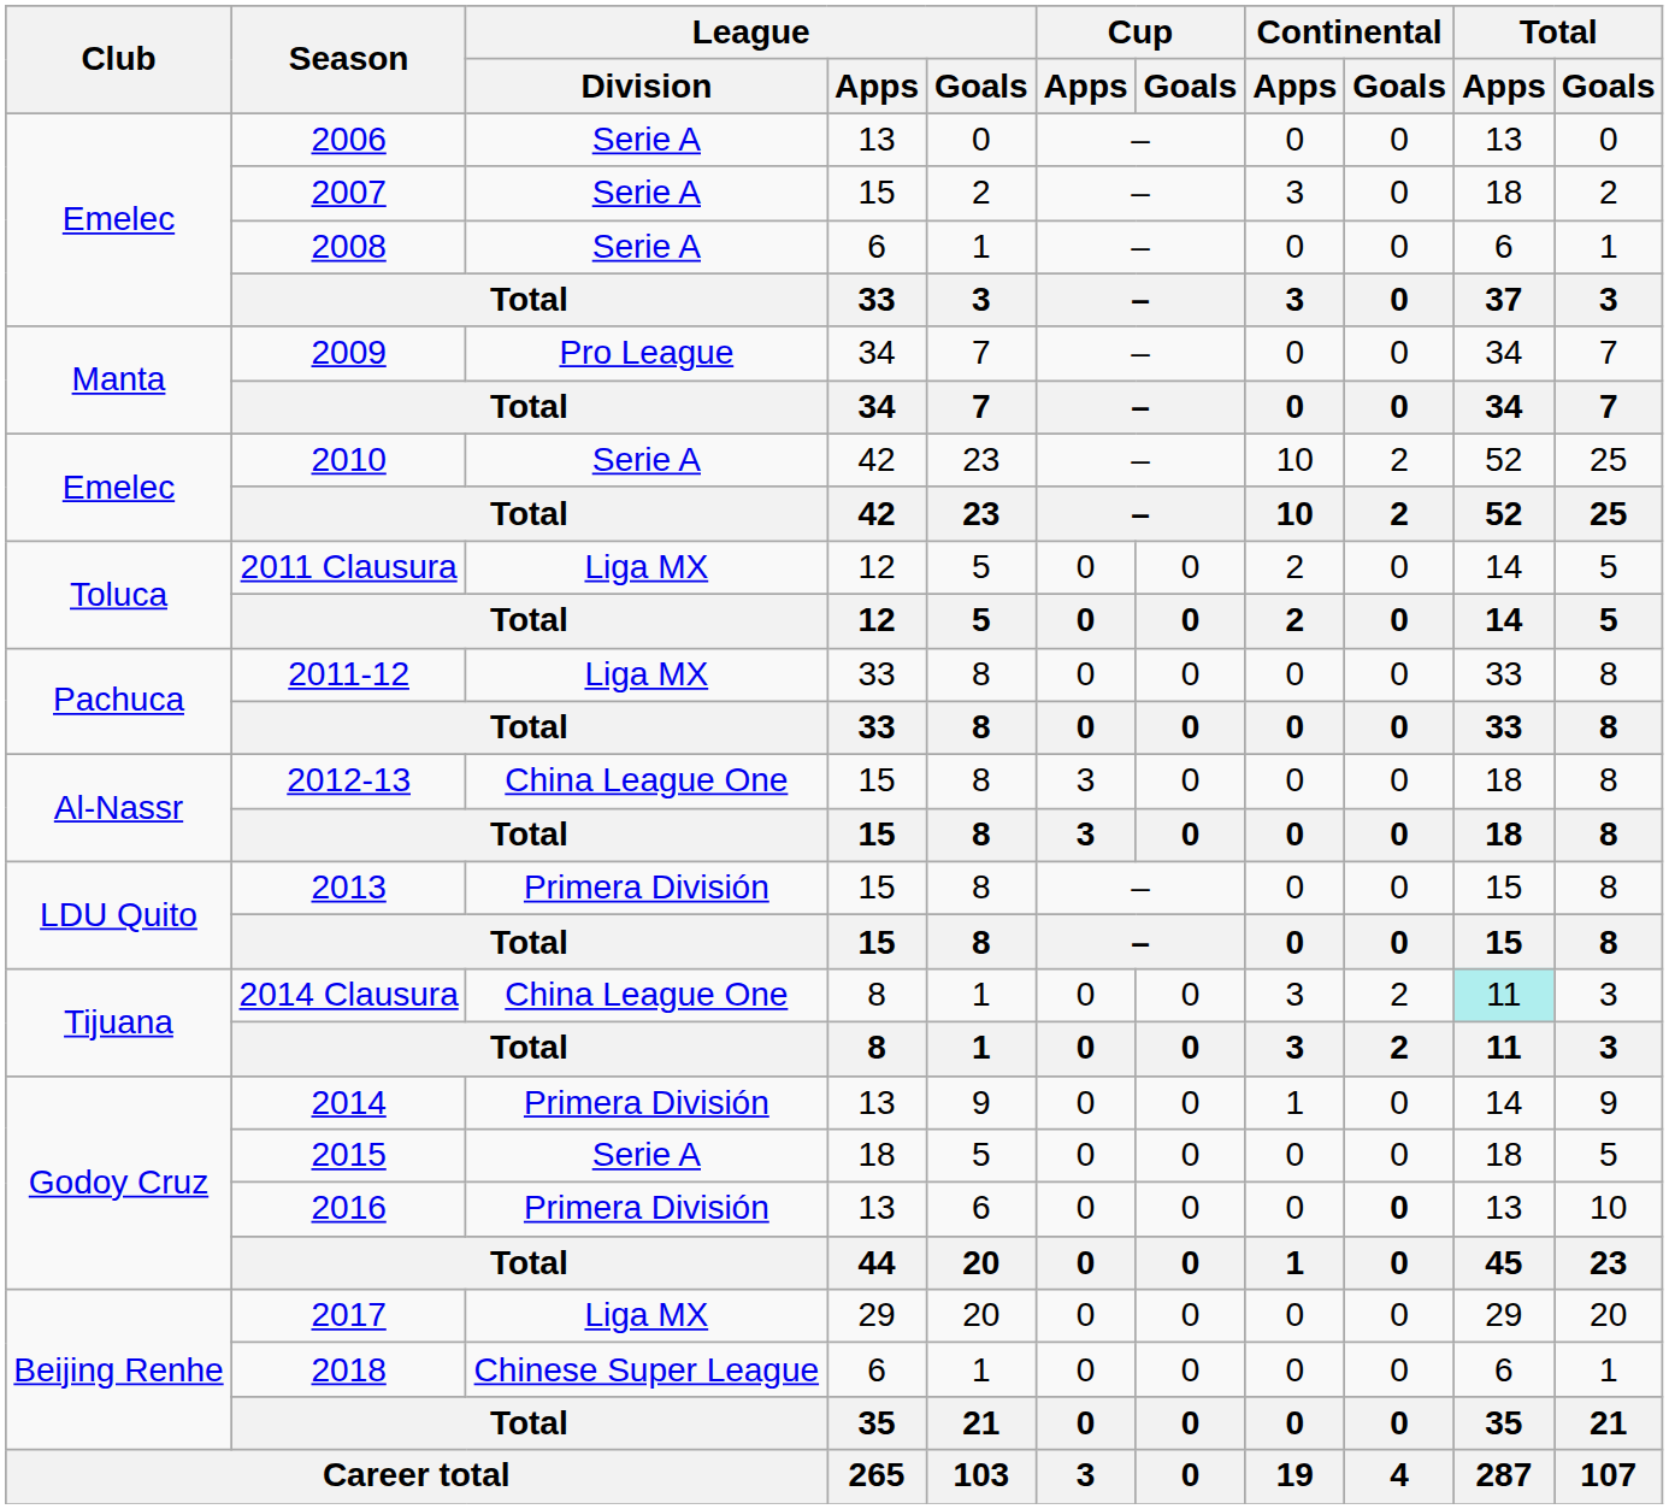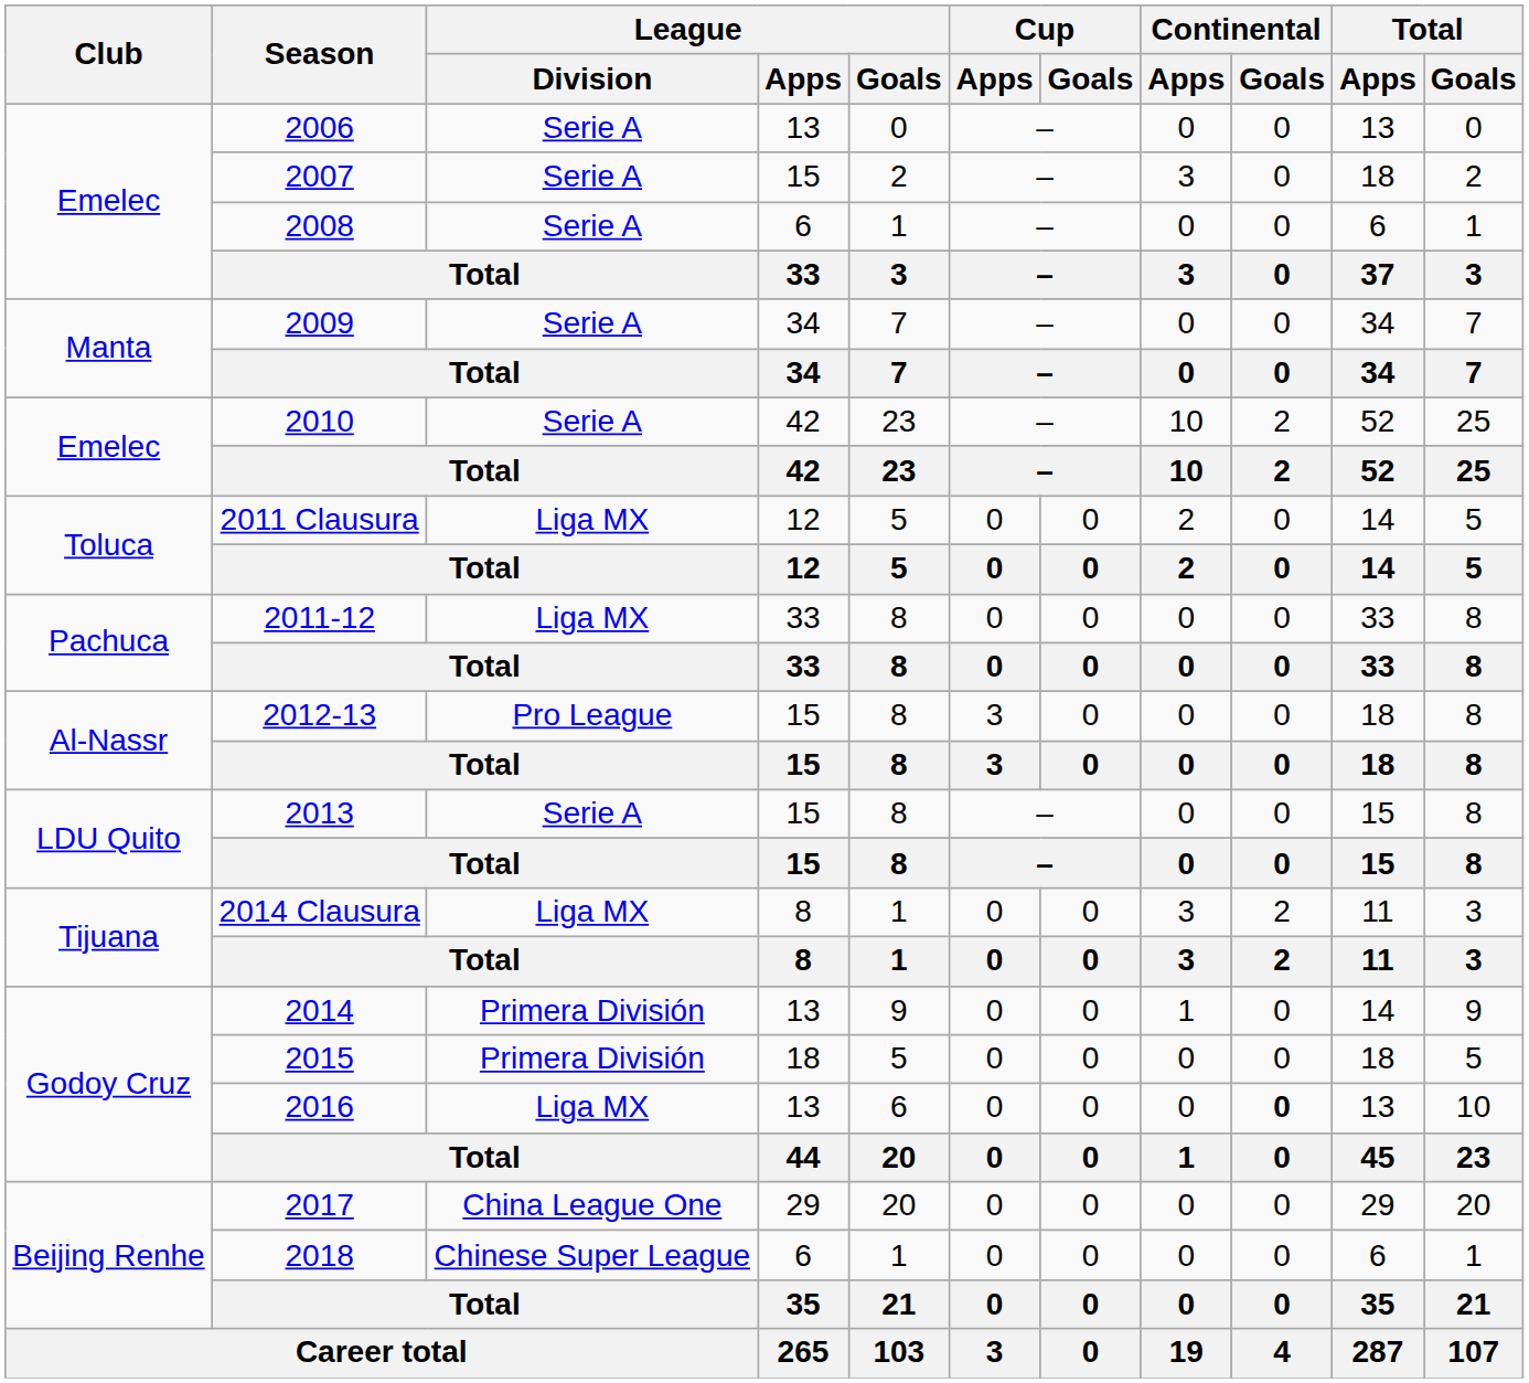 <table class="wikitable" style="text-align: center;">
 <tr>
 <th rowspan="2">Club</th>
 <th rowspan="2">Season</th>
 <th colspan="3">League</th>
 <th colspan="2">Cup</th>
 <th colspan="2">Continental</th>
 <th colspan="2">Total</th>
 </tr>
 <tr>
 <th>Division</th>
 <th>Apps</th>
 <th>Goals</th>
 <th>Apps</th>
 <th>Goals</th>
 <th>Apps</th>
 <th>Goals</th>
 <th>Apps</th>
 <th>Goals</th>
 </tr>
 <tr>
 <td rowspan="4"><a href='#'>Emelec</a></td>
 <td><a href='#'>2006</a></td>
 <td><a href='#'>Serie A</a></td>
 <td>13</td>
 <td>0</td>
 <td colspan="2">–</td>
 <td>0</td>
 <td>0</td>
 <td>13</td>
 <td>0</td>
 </tr>
 <tr>
 <td><a href='#'>2007</a></td>
 <td><a href='#'>Serie A</a></td>
 <td>15</td>
 <td>2</td>
 <td colspan="2">–</td>
 <td>3</td>
 <td>0</td>
 <td>18</td>
 <td>2</td>
 </tr>
 <tr>
 <td><a href='#'>2008</a></td>
 <td><a href='#'>Serie A</a></td>
 <td>6</td>
 <td>1</td>
 <td colspan="2">–</td>
 <td>0</td>
 <td>0</td>
 <td>6</td>
 <td>1</td>
 </tr>
 <tr>
 <th colspan="2">Total</th>
 <th>33</th>
 <th>3</th>
 <th colspan="2">–</th>
 <th>3</th>
 <th>0</th>
 <th>37</th>
 <th>3</th>
 </tr>
 <tr>
 <td rowspan="2"><a href='#'>Manta</a></td>
 <td><a href='#'>2009</a></td>
-<td><a href='#'>Pro League</a></td>
+<td><a href='#'>Serie A</a></td>
 <td>34</td>
 <td>7</td>
 <td colspan="2">–</td>
 <td>0</td>
 <td>0</td>
 <td>34</td>
 <td>7</td>
 </tr>
 <tr>
 <th colspan="2">Total</th>
 <th>34</th>
 <th>7</th>
 <th colspan="2">–</th>
 <th>0</th>
 <th>0</th>
 <th>34</th>
 <th>7</th>
 </tr>
 <tr>
 <td rowspan="2"><a href='#'>Emelec</a></td>
 <td><a href='#'>2010</a></td>
 <td><a href='#'>Serie A</a></td>
 <td>42</td>
 <td>23</td>
 <td colspan="2">–</td>
 <td>10</td>
 <td>2</td>
 <td>52</td>
 <td>25</td>
 </tr>
 <tr>
 <th colspan="2">Total</th>
 <th>42</th>
 <th>23</th>
 <th colspan="2">–</th>
 <th>10</th>
 <th>2</th>
 <th>52</th>
 <th>25</th>
 </tr>
 <tr>
 <td rowspan="2"><a href='#'>Toluca</a></td>
 <td><a href='#'>2011 Clausura</a></td>
 <td><a href='#'>Liga MX</a></td>
 <td>12</td>
 <td>5</td>
 <td>0</td>
 <td>0</td>
 <td>2</td>
 <td>0</td>
 <td>14</td>
 <td>5</td>
 </tr>
 <tr>
 <th colspan="2">Total</th>
 <th>12</th>
 <th>5</th>
 <th>0</th>
 <th>0</th>
 <th>2</th>
 <th>0</th>
 <th>14</th>
 <th>5</th>
 </tr>
 <tr>
 <td rowspan="2"><a href='#'>Pachuca</a></td>
 <td><a href='#'>2011-12</a></td>
 <td><a href='#'>Liga MX</a></td>
 <td>33</td>
 <td>8</td>
 <td>0</td>
 <td>0</td>
 <td>0</td>
 <td>0</td>
 <td>33</td>
 <td>8</td>
 </tr>
 <tr>
 <th colspan="2">Total</th>
 <th>33</th>
 <th>8</th>
 <th>0</th>
 <th>0</th>
 <th>0</th>
 <th>0</th>
 <th>33</th>
 <th>8</th>
 </tr>
 <tr>
 <td rowspan="2"><a href='#'>Al-Nassr</a></td>
 <td><a href='#'>2012-13</a></td>
-<td><a href='#'>China League One</a></td>
+<td><a href='#'>Pro League</a></td>
 <td>15</td>
 <td>8</td>
 <td>3</td>
 <td>0</td>
 <td>0</td>
 <td>0</td>
 <td>18</td>
 <td>8</td>
 </tr>
 <tr>
 <th colspan="2">Total</th>
 <th>15</th>
 <th>8</th>
 <th>3</th>
 <th>0</th>
 <th>0</th>
 <th>0</th>
 <th>18</th>
 <th>8</th>
 </tr>
 <tr>
 <td rowspan="2"><a href='#'>LDU Quito</a></td>
 <td><a href='#'>2013</a></td>
-<td><a href='#'>Primera División</a></td>
+<td><a href='#'>Serie A</a></td>
 <td>15</td>
 <td>8</td>
 <td colspan="2">–</td>
 <td>0</td>
 <td>0</td>
 <td>15</td>
 <td>8</td>
 </tr>
 <tr>
 <th colspan="2">Total</th>
 <th>15</th>
 <th>8</th>
 <th colspan="2">–</th>
 <th>0</th>
 <th>0</th>
 <th>15</th>
 <th>8</th>
 </tr>
 <tr>
 <td rowspan="2"><a href='#'>Tijuana</a></td>
 <td><a href='#'>2014 Clausura</a></td>
-<td><a href='#'>China League One</a></td>
+<td><a href='#'>Liga MX</a></td>
 <td>8</td>
 <td>1</td>
 <td>0</td>
 <td>0</td>
 <td>3</td>
 <td>2</td>
-<td style="background: paleturquoise;">11</td>
+<td>11</td>
 <td>3</td>
 </tr>
 <tr>
 <th colspan="2">Total</th>
 <th>8</th>
 <th>1</th>
 <th>0</th>
 <th>0</th>
 <th>3</th>
 <th>2</th>
 <th>11</th>
 <th>3</th>
 </tr>
 <tr>
 <td rowspan="4"><a href='#'>Godoy Cruz</a></td>
 <td><a href='#'>2014</a></td>
 <td><a href='#'>Primera División</a></td>
 <td>13</td>
 <td>9</td>
 <td>0</td>
 <td>0</td>
 <td>1</td>
 <td>0</td>
 <td>14</td>
 <td>9</td>
 </tr>
 <tr>
 <td><a href='#'>2015</a></td>
-<td><a href='#'>Serie A</a></td>
+<td><a href='#'>Primera División</a></td>
 <td>18</td>
 <td>5</td>
 <td>0</td>
 <td>0</td>
 <td>0</td>
 <td>0</td>
 <td>18</td>
 <td>5</td>
 </tr>
 <tr>
 <td><a href='#'>2016</a></td>
-<td><a href='#'>Primera División</a></td>
+<td><a href='#'>Liga MX</a></td>
 <td>13</td>
 <td>6</td>
 <td>0</td>
 <td>0</td>
 <td>0</td>
 <td><strong>0</strong></td>
 <td>13</td>
 <td>10</td>
 </tr>
 <tr>
 <th colspan="2">Total</th>
 <th>44</th>
 <th>20</th>
 <th>0</th>
 <th>0</th>
 <th>1</th>
 <th>0</th>
 <th>45</th>
 <th>23</th>
 </tr>
 <tr>
 <td rowspan="3"><a href='#'>Beijing Renhe</a></td>
 <td><a href='#'>2017</a></td>
-<td><a href='#'>Liga MX</a></td>
+<td><a href='#'>China League One</a></td>
 <td>29</td>
 <td>20</td>
 <td>0</td>
 <td>0</td>
 <td>0</td>
 <td>0</td>
 <td>29</td>
 <td>20</td>
 </tr>
 <tr>
 <td><a href='#'>2018</a></td>
 <td><a href='#'>Chinese Super League</a></td>
 <td>6</td>
 <td>1</td>
 <td>0</td>
 <td>0</td>
 <td>0</td>
 <td>0</td>
 <td>6</td>
 <td>1</td>
 </tr>
 <tr>
 <th colspan="2">Total</th>
 <th>35</th>
 <th>21</th>
 <th>0</th>
 <th>0</th>
 <th>0</th>
 <th>0</th>
 <th>35</th>
 <th>21</th>
 </tr>
 <tr>
 <th colspan="3">Career total</th>
 <th>265</th>
 <th>103</th>
 <th>3</th>
 <th>0</th>
 <th>19</th>
 <th>4</th>
 <th>287</th>
 <th>107</th>
 </tr>
 </table>
